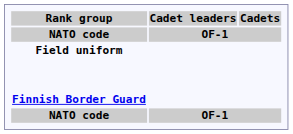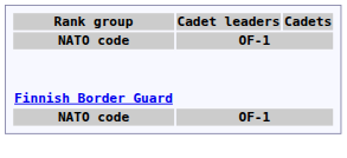 <table style="border:1px solid #8888aa; background-color:#f7f8ff; padding:5px; font-size:95%; margin: 0px 12px 12px 0px;">
 <tr style="background-color:#CCCCCC;">
 <th>Rank group</th>
 <th colspan=4>Cadet leaders</th>
 <th colspan=1>Cadets</th>
 </tr>
 <tr style="background-color:#CCCCCC;">
 <th>NATO code</th>
 <th colspan=5>OF-1</th>
-</tr>
-<tr style="text-align:center;">
-<th>Field uniform</th>
-<td></td>
-<td></td>
-<td></td>
-<td></td>
-<td></td>
 </tr>
 <tr style="text-align:center;">
 <td rowspan=3><strong></strong></td>
 <td></td>
 <td></td>
 <td></td>
 <td></td>
 <td></td>
 </tr>
 <tr style="text-align:center;">
 <td></td>
 <td></td>
 <td></td>
 <td></td>
 <td></td>
 </tr>
 <tr style="text-align:center;">
 <td></td>
 <td></td>
 <td></td>
 <td></td>
 <td></td>
 </tr>
 <tr style="text-align:center;">
 <td rowspan=3><strong></strong></td>
 <td></td>
 <td></td>
 <td></td>
 <td></td>
 <td></td>
 </tr>
 <tr style="text-align:center;">
 <td></td>
 <td></td>
 <td></td>
 <td></td>
 <td></td>
 </tr>
 <tr style="text-align:center;">
 <td></td>
 <td></td>
 <td></td>
 <td></td>
 <td></td>
 </tr>
 <tr style="text-align:center;">
 <td rowspan=3><strong></strong></td>
 <td></td>
 <td></td>
 <td></td>
 <td></td>
 <td></td>
 </tr>
 <tr style="text-align:center;">
 <td></td>
 <td></td>
 <td></td>
 <td></td>
 <td></td>
 </tr>
 <tr style="text-align:center;">
 <td></td>
 <td></td>
 <td></td>
 <td></td>
 <td></td>
 </tr>
 <tr style="text-align:center;">
 <td rowspan=3><strong> <a href='#'>Finnish Border Guard</a></strong></td>
 <td></td>
 <td></td>
 <td></td>
 <td></td>
 <td></td>
 </tr>
 <tr style="text-align:center;">
 <td></td>
 <td></td>
 <td></td>
 <td></td>
 <td></td>
 </tr>
 <tr style="text-align:center;">
 <td></td>
 <td></td>
 <td></td>
 <td></td>
 <td></td>
 </tr>
 <tr style="background-color:#CCCCCC;">
 <th>NATO code</th>
 <th colspan=5>OF-1</th>
 </tr>
 </table>
